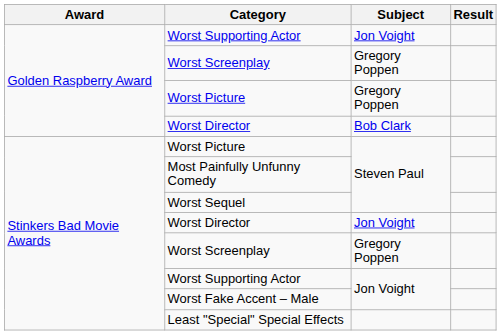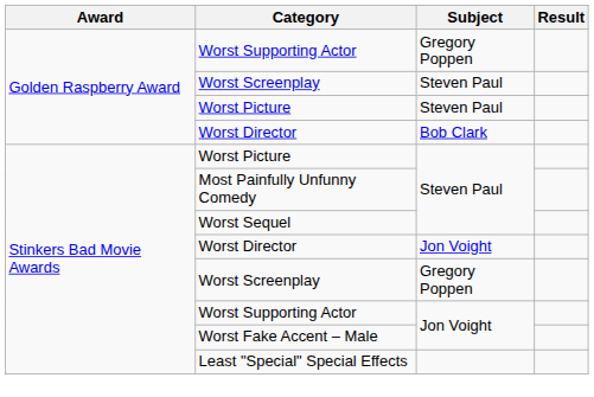 <table class="wikitable sortable">
 <tr>
 <th>Award</th>
 <th>Category</th>
 <th>Subject</th>
 <th>Result</th>
 </tr>
 <tr>
 <td rowspan=4><a href='#'>Golden Raspberry Award</a></td>
 <td><a href='#'>Worst Supporting Actor</a></td>
-<td><a href='#'>Jon Voight</a></td>
+<td>Gregory Poppen</td>
 <td></td>
 </tr>
 <tr>
 <td><a href='#'>Worst Screenplay</a></td>
-<td>Gregory Poppen</td>
+<td>Steven Paul</td>
 <td></td>
 </tr>
 <tr>
 <td><a href='#'>Worst Picture</a></td>
-<td>Gregory Poppen</td>
+<td>Steven Paul</td>
 <td></td>
 </tr>
 <tr>
 <td><a href='#'>Worst Director</a></td>
 <td><a href='#'>Bob Clark</a></td>
 <td></td>
 </tr>
 <tr>
 <td rowspan=8><a href='#'>Stinkers Bad Movie Awards</a></td>
 <td>Worst Picture</td>
 <td rowspan=3>Steven Paul</td>
 <td></td>
 </tr>
 <tr>
 <td>Most Painfully Unfunny Comedy</td>
 <td></td>
 </tr>
 <tr>
 <td>Worst Sequel</td>
 <td></td>
 </tr>
 <tr>
 <td>Worst Director</td>
 <td><a href='#'>Jon Voight</a></td>
 <td></td>
 </tr>
 <tr>
 <td>Worst Screenplay</td>
 <td>Gregory Poppen</td>
 <td></td>
 </tr>
 <tr>
 <td>Worst Supporting Actor</td>
 <td rowspan=2>Jon Voight</td>
 <td></td>
 </tr>
 <tr>
 <td>Worst Fake Accent – Male</td>
 <td></td>
 </tr>
 <tr>
 <td>Least "Special" Special Effects</td>
 <td></td>
 <td></td>
 </tr>
 </table>
